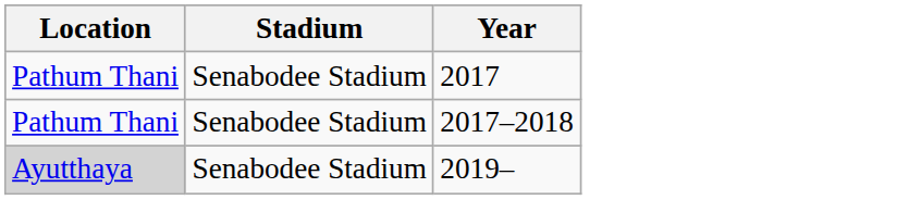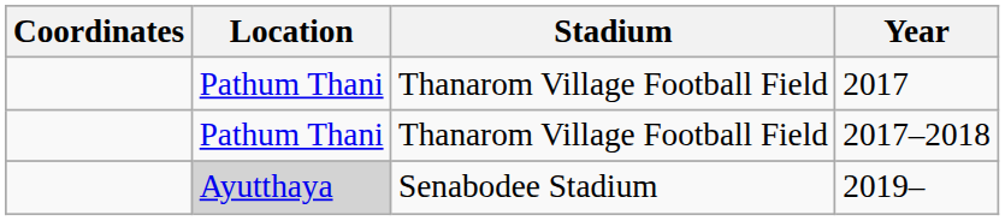 <table class="wikitable sortable">
 <tr>
+<th>Coordinates</th>
 <th>Location</th>
 <th>Stadium</th>
 <th>Year</th>
 </tr>
 <tr>
+<td></td>
 <td><a href='#'>Pathum Thani</a></td>
-<td>Senabodee Stadium</td>
+<td>Thanarom Village Football Field</td>
 <td>2017</td>
 </tr>
 <tr>
+<td></td>
 <td><a href='#'>Pathum Thani</a></td>
-<td>Senabodee Stadium</td>
+<td>Thanarom Village Football Field</td>
 <td>2017–2018</td>
 </tr>
 <tr>
+<td></td>
 <td style="background: lightgrey;"><a href='#'>Ayutthaya</a></td>
 <td>Senabodee Stadium</td>
 <td>2019–</td>
 </tr>
 </table>
